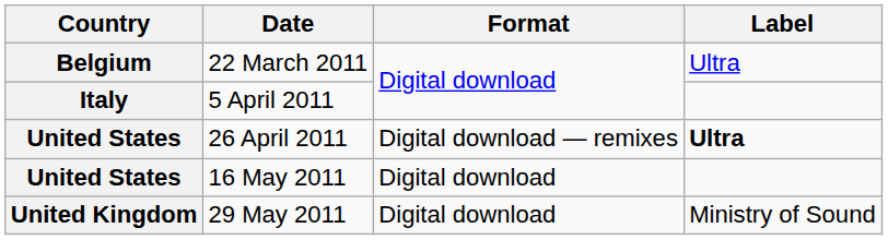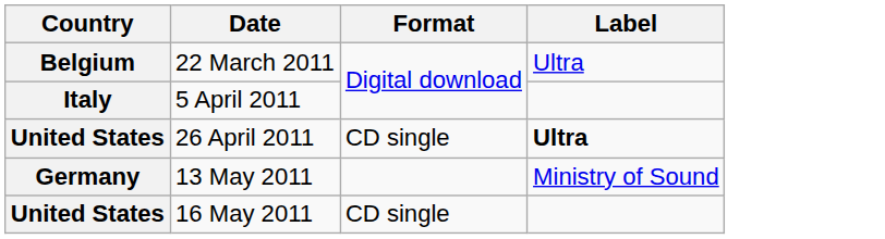 <table class="wikitable plainrowheaders">
 <tr>
 <th scope="col">Country</th>
 <th scope="col">Date</th>
 <th scope="col">Format</th>
 <th scope="col">Label</th>
 </tr>
 <tr>
 <th scope="row">Belgium</th>
 <td>22 March 2011</td>
 <td rowspan="2"><a href='#'>Digital download</a></td>
 <td><a href='#'>Ultra</a></td>
 </tr>
 <tr>
 <th scope="row">Italy</th>
 <td>5 April 2011</td>
 <td></td>
 </tr>
 <tr>
 <th scope="row">United States</th>
 <td>26 April 2011</td>
-<td>Digital download — remixes</td>
+<td>CD single</td>
 <td><strong>Ultra</strong></td>
+</tr>
+<tr>
+<th scope="row">Germany</th>
+<td>13 May 2011</td>
+<td></td>
+<td><a href='#'>Ministry of Sound</a></td>
 </tr>
 <tr>
 <th scope="row">United States</th>
 <td>16 May 2011</td>
-<td>Digital download</td>
+<td>CD single</td>
 <td></td>
 </tr>
-<tr>
-<th scope="row">United Kingdom</th>
-<td>29 May 2011</td>
-<td>Digital download</td>
-<td>Ministry of Sound</td>
-</tr>
 </table>
